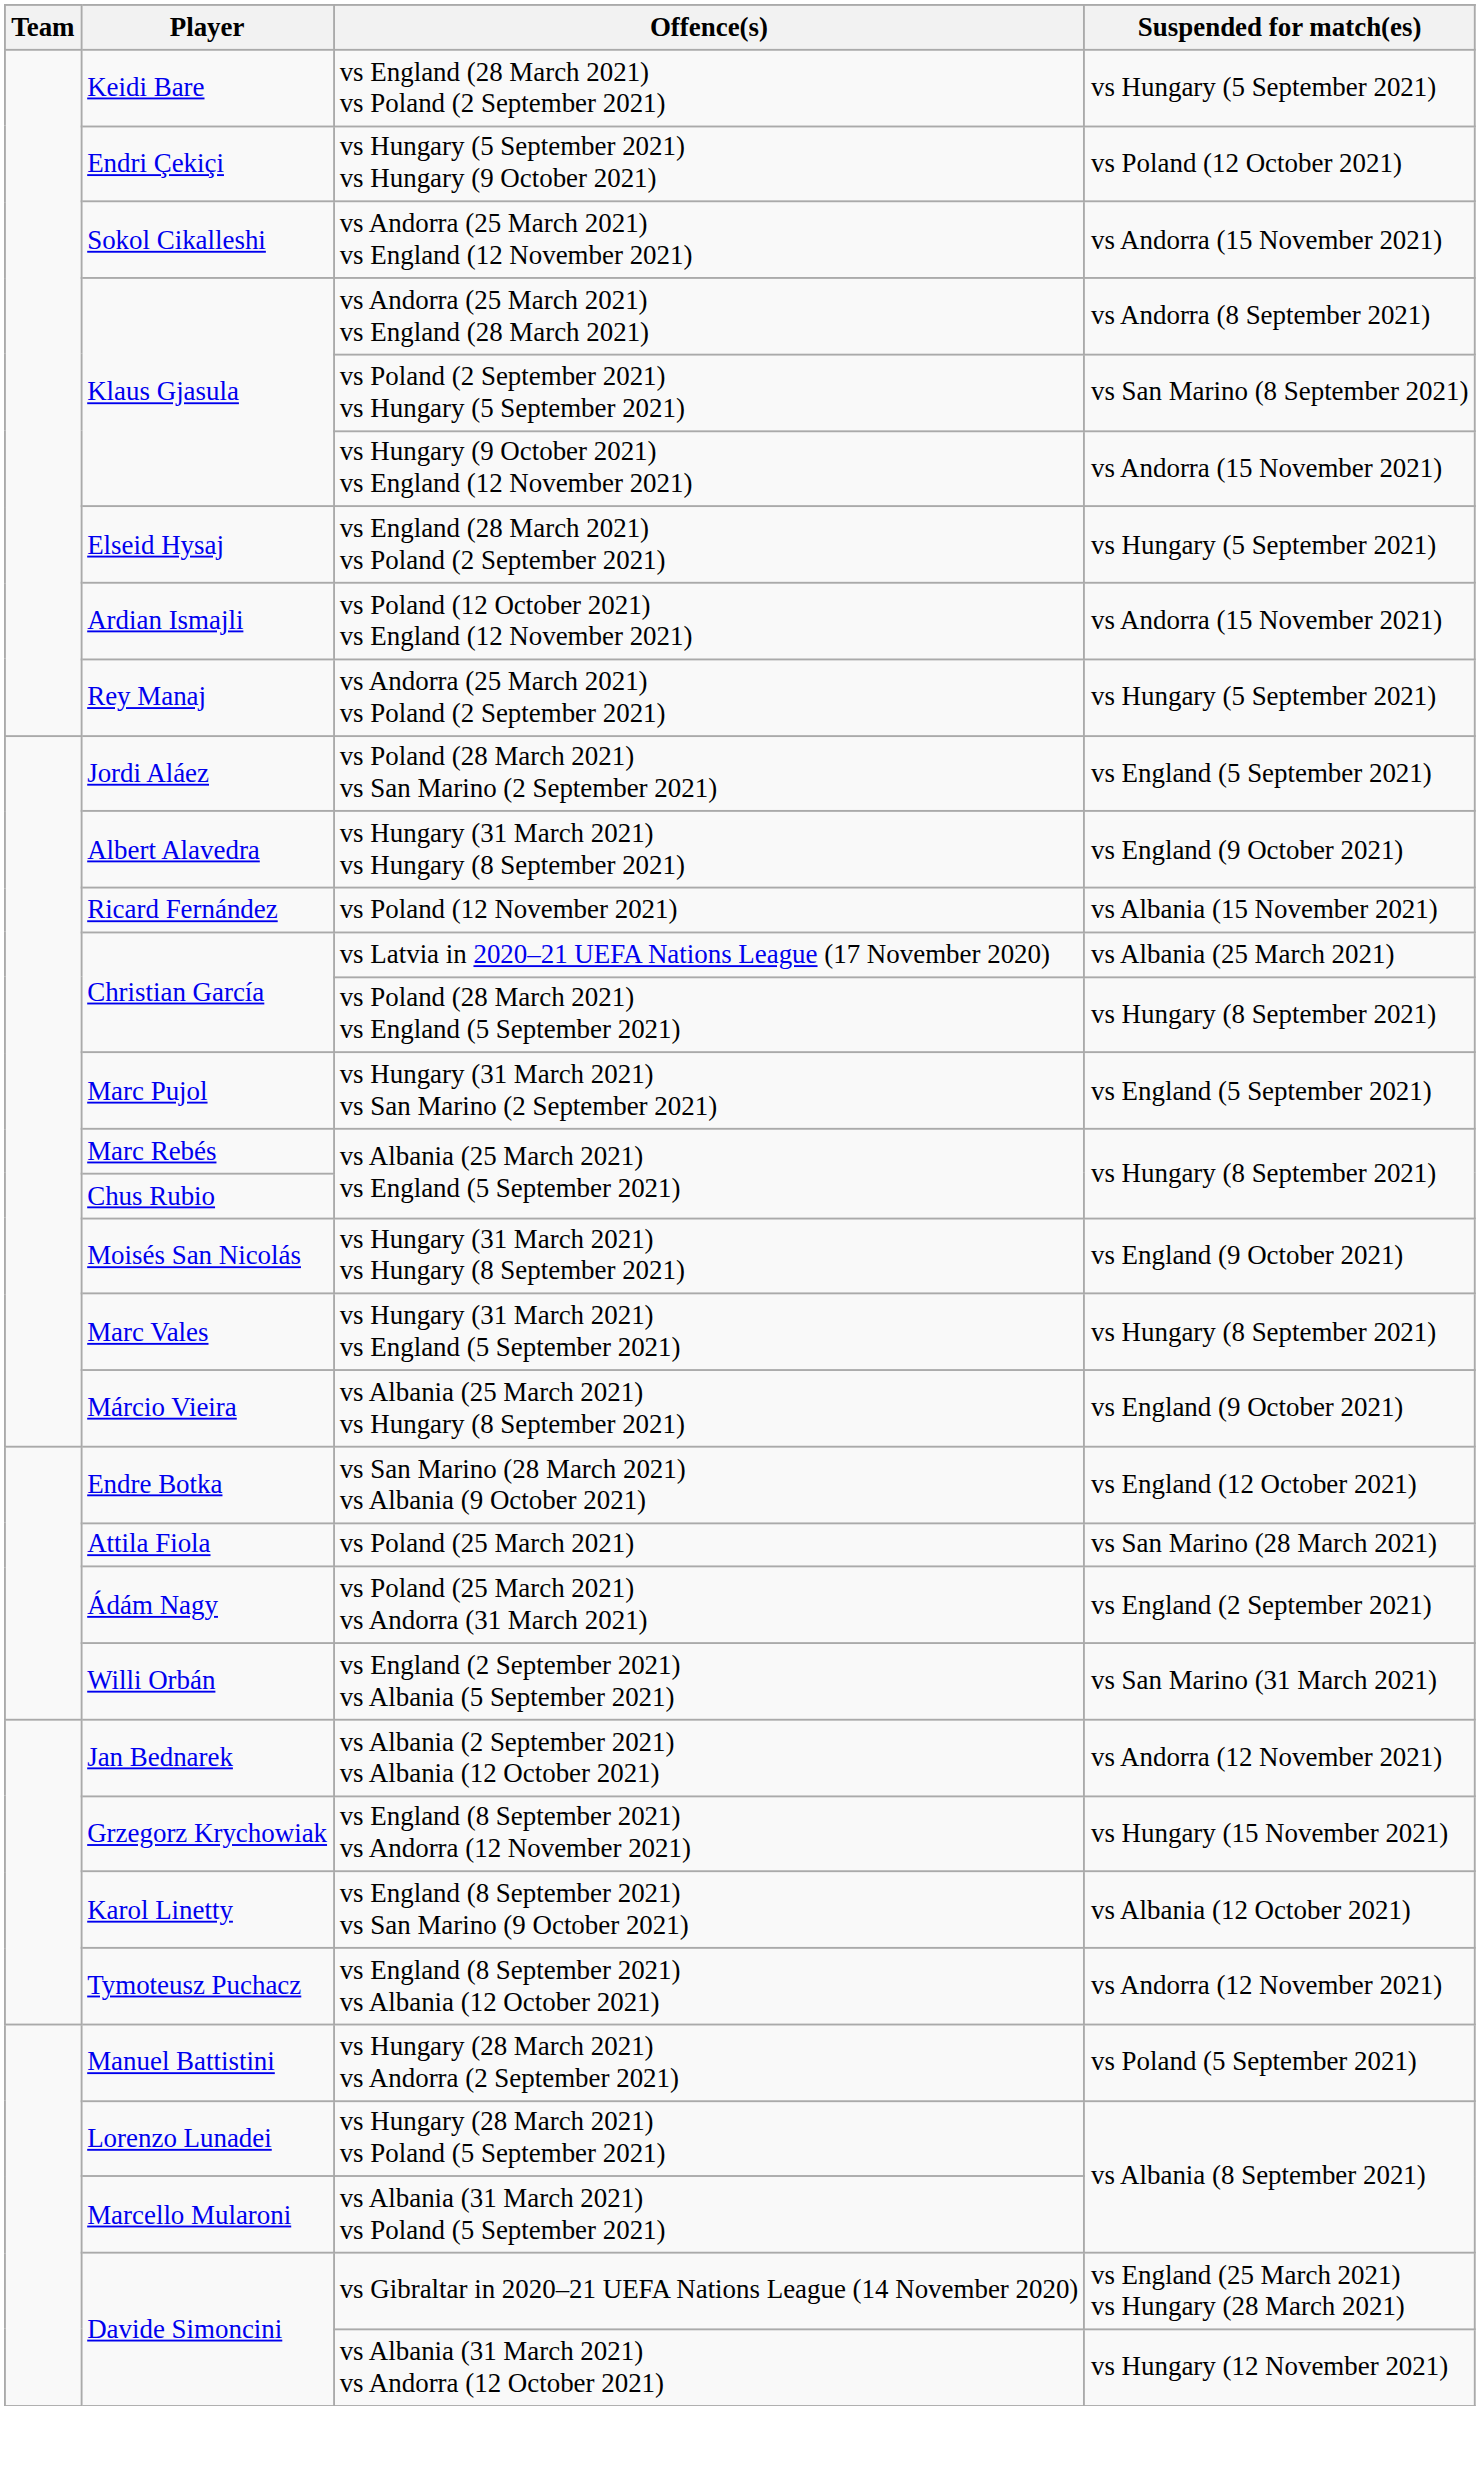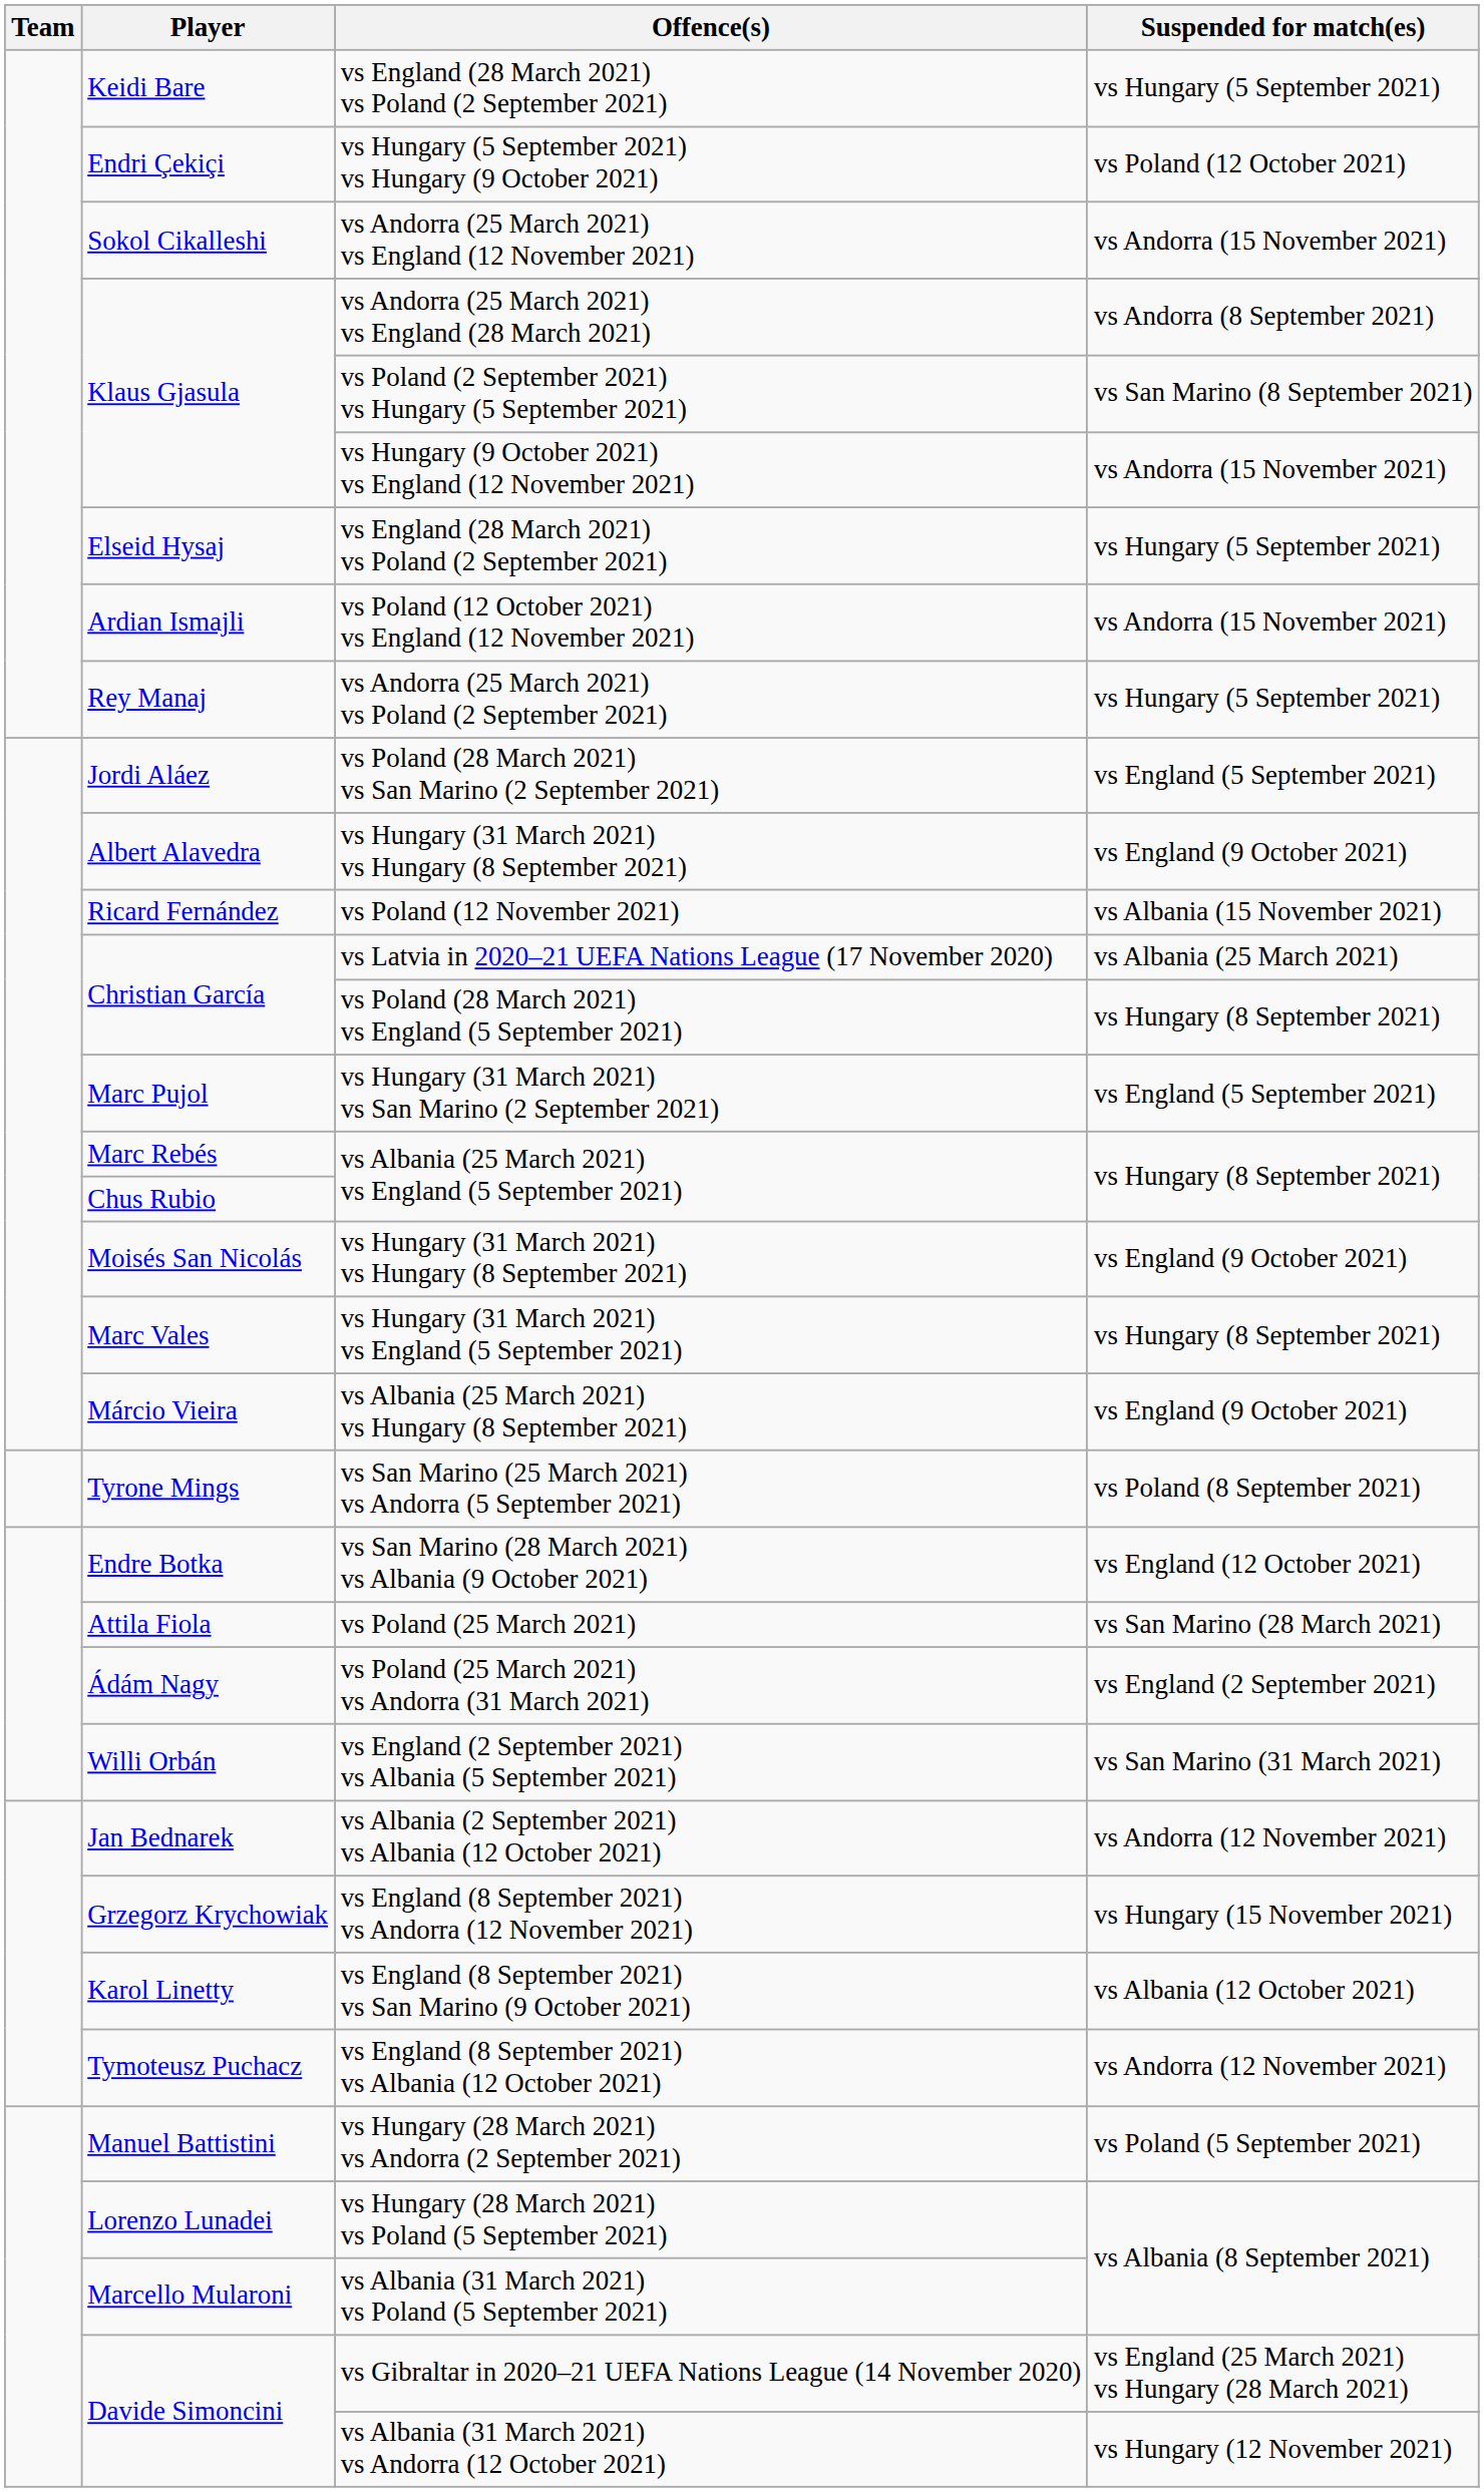 <table class="wikitable" style="font-size:90%">
 <tr>
 <th>Team</th>
 <th>Player</th>
 <th>Offence(s)</th>
 <th>Suspended for match(es)</th>
 </tr>
 <tr>
 <td rowspan=9></td>
 <td><a href='#'>Keidi Bare</a></td>
 <td> vs England (28 March 2021)<br> vs Poland (2 September 2021)</td>
 <td>vs Hungary (5 September 2021)</td>
 </tr>
 <tr>
 <td><a href='#'>Endri Çekiçi</a></td>
 <td> vs Hungary (5 September 2021)<br> vs Hungary (9 October 2021)</td>
 <td>vs Poland (12 October 2021)</td>
 </tr>
 <tr>
 <td><a href='#'>Sokol Cikalleshi</a></td>
 <td> vs Andorra (25 March 2021)<br> vs England (12 November 2021)</td>
 <td>vs Andorra (15 November 2021)</td>
 </tr>
 <tr>
 <td rowspan=3><a href='#'>Klaus Gjasula</a></td>
 <td> vs Andorra (25 March 2021)<br> vs England (28 March 2021)</td>
 <td>vs Andorra (8 September 2021)</td>
 </tr>
 <tr>
 <td> vs Poland (2 September 2021)<br> vs Hungary (5 September 2021)</td>
 <td>vs San Marino (8 September 2021)</td>
 </tr>
 <tr>
 <td> vs Hungary (9 October 2021)<br> vs England (12 November 2021)</td>
 <td>vs Andorra (15 November 2021)</td>
 </tr>
 <tr>
 <td><a href='#'>Elseid Hysaj</a></td>
 <td> vs England (28 March 2021)<br> vs Poland (2 September 2021)</td>
 <td>vs Hungary (5 September 2021)</td>
 </tr>
 <tr>
 <td><a href='#'>Ardian Ismajli</a></td>
 <td> vs Poland (12 October 2021)<br> vs England (12 November 2021)</td>
 <td>vs Andorra (15 November 2021)</td>
 </tr>
 <tr>
 <td><a href='#'>Rey Manaj</a></td>
 <td> vs Andorra (25 March 2021)<br> vs Poland (2 September 2021)</td>
 <td>vs Hungary (5 September 2021)</td>
 </tr>
 <tr>
 <td rowspan=11></td>
 <td><a href='#'>Jordi Aláez</a></td>
 <td> vs Poland (28 March 2021)<br> vs San Marino (2 September 2021)</td>
 <td>vs England (5 September 2021)</td>
 </tr>
 <tr>
 <td><a href='#'>Albert Alavedra</a></td>
 <td> vs Hungary (31 March 2021)<br> vs Hungary (8 September 2021)</td>
 <td>vs England (9 October 2021)</td>
 </tr>
 <tr>
 <td><a href='#'>Ricard Fernández</a></td>
 <td> vs Poland (12 November 2021)</td>
 <td>vs Albania (15 November 2021)</td>
 </tr>
 <tr>
 <td rowspan=2><a href='#'>Christian García</a></td>
 <td> vs Latvia in <a href='#'>2020–21 UEFA Nations League</a> (17 November 2020)</td>
 <td>vs Albania (25 March 2021)</td>
 </tr>
 <tr>
 <td> vs Poland (28 March 2021)<br> vs England (5 September 2021)</td>
 <td>vs Hungary (8 September 2021)</td>
 </tr>
 <tr>
 <td><a href='#'>Marc Pujol</a></td>
 <td> vs Hungary (31 March 2021)<br> vs San Marino (2 September 2021)</td>
 <td>vs England (5 September 2021)</td>
 </tr>
 <tr>
 <td><a href='#'>Marc Rebés</a></td>
 <td rowspan=2> vs Albania (25 March 2021)<br> vs England (5 September 2021)</td>
 <td rowspan=2>vs Hungary (8 September 2021)</td>
 </tr>
 <tr>
 <td><a href='#'>Chus Rubio</a></td>
 </tr>
 <tr>
 <td><a href='#'>Moisés San Nicolás</a></td>
 <td> vs Hungary (31 March 2021)<br> vs Hungary (8 September 2021)</td>
 <td>vs England (9 October 2021)</td>
 </tr>
 <tr>
 <td><a href='#'>Marc Vales</a></td>
 <td> vs Hungary (31 March 2021)<br> vs England (5 September 2021)</td>
 <td>vs Hungary (8 September 2021)</td>
 </tr>
 <tr>
 <td><a href='#'>Márcio Vieira</a></td>
 <td> vs Albania (25 March 2021)<br> vs Hungary (8 September 2021)</td>
 <td>vs England (9 October 2021)</td>
 </tr>
 <tr>
+<td></td>
+<td><a href='#'>Tyrone Mings</a></td>
+<td> vs San Marino (25 March 2021)<br> vs Andorra (5 September 2021)</td>
+<td>vs Poland (8 September 2021)</td>
+</tr>
+<tr>
 <td rowspan=4></td>
 <td><a href='#'>Endre Botka</a></td>
 <td> vs San Marino (28 March 2021)<br> vs Albania (9 October 2021)</td>
 <td>vs England (12 October 2021)</td>
 </tr>
 <tr>
 <td><a href='#'>Attila Fiola</a></td>
 <td> vs Poland (25 March 2021)</td>
 <td>vs San Marino (28 March 2021)</td>
 </tr>
 <tr>
 <td><a href='#'>Ádám Nagy</a></td>
 <td> vs Poland (25 March 2021)<br> vs Andorra (31 March 2021)</td>
 <td>vs England (2 September 2021)</td>
 </tr>
 <tr>
 <td><a href='#'>Willi Orbán</a></td>
 <td> vs England (2 September 2021)<br> vs Albania (5 September 2021)</td>
 <td>vs San Marino (31 March 2021)</td>
 </tr>
 <tr>
 <td rowspan=4></td>
 <td><a href='#'>Jan Bednarek</a></td>
 <td> vs Albania (2 September 2021)<br> vs Albania (12 October 2021)</td>
 <td>vs Andorra (12 November 2021)</td>
 </tr>
 <tr>
 <td><a href='#'>Grzegorz Krychowiak</a></td>
 <td> vs England (8 September 2021)<br> vs Andorra (12 November 2021)</td>
 <td>vs Hungary (15 November 2021)</td>
 </tr>
 <tr>
 <td><a href='#'>Karol Linetty</a></td>
 <td> vs England (8 September 2021)<br> vs San Marino (9 October 2021)</td>
 <td>vs Albania (12 October 2021)</td>
 </tr>
 <tr>
 <td><a href='#'>Tymoteusz Puchacz</a></td>
 <td> vs England (8 September 2021)<br> vs Albania (12 October 2021)</td>
 <td>vs Andorra (12 November 2021)</td>
 </tr>
 <tr>
 <td rowspan=5></td>
 <td><a href='#'>Manuel Battistini</a></td>
 <td> vs Hungary (28 March 2021)<br> vs Andorra (2 September 2021)</td>
 <td>vs Poland (5 September 2021)</td>
 </tr>
 <tr>
 <td><a href='#'>Lorenzo Lunadei</a></td>
 <td> vs Hungary (28 March 2021)<br> vs Poland (5 September 2021)</td>
 <td rowspan=2>vs Albania (8 September 2021)</td>
 </tr>
 <tr>
 <td><a href='#'>Marcello Mularoni</a></td>
 <td> vs Albania (31 March 2021)<br> vs Poland (5 September 2021)</td>
 </tr>
 <tr>
 <td rowspan=2><a href='#'>Davide Simoncini</a></td>
 <td> vs Gibraltar in 2020–21 UEFA Nations League (14 November 2020)</td>
 <td>vs England (25 March 2021)<br>vs Hungary (28 March 2021)</td>
 </tr>
 <tr>
 <td> vs Albania (31 March 2021)<br> vs Andorra (12 October 2021)</td>
 <td>vs Hungary (12 November 2021)</td>
 </tr>
 </table>
